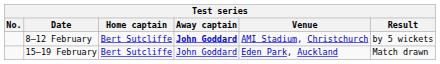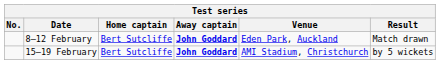 <table class="wikitable">
 <tr>
 <th colspan="9">Test series</th>
 </tr>
 <tr>
 <th>No.</th>
 <th>Date</th>
 <th>Home captain</th>
 <th>Away captain</th>
 <th>Venue</th>
 <th>Result</th>
 </tr>
 <tr>
 <td></td>
 <td>8–12 February</td>
 <td><a href='#'>Bert Sutcliffe</a></td>
 <td><strong><a href='#'>John Goddard</a></strong></td>
-<td><a href='#'>AMI Stadium</a>, <a href='#'>Christchurch</a></td>
-<td> by 5 wickets</td>
+<td><a href='#'>Eden Park</a>, <a href='#'>Auckland</a></td>
+<td>Match drawn</td>
 </tr>
 <tr>
 <td></td>
 <td>15–19 February</td>
 <td><a href='#'>Bert Sutcliffe</a></td>
-<td><a href='#'>John Goddard</a></td>
-<td><a href='#'>Eden Park</a>, <a href='#'>Auckland</a></td>
-<td>Match drawn</td>
+<td><strong><a href='#'>John Goddard</a></strong></td>
+<td><a href='#'>AMI Stadium</a>, <a href='#'>Christchurch</a></td>
+<td> by 5 wickets</td>
 </tr>
 </table>
